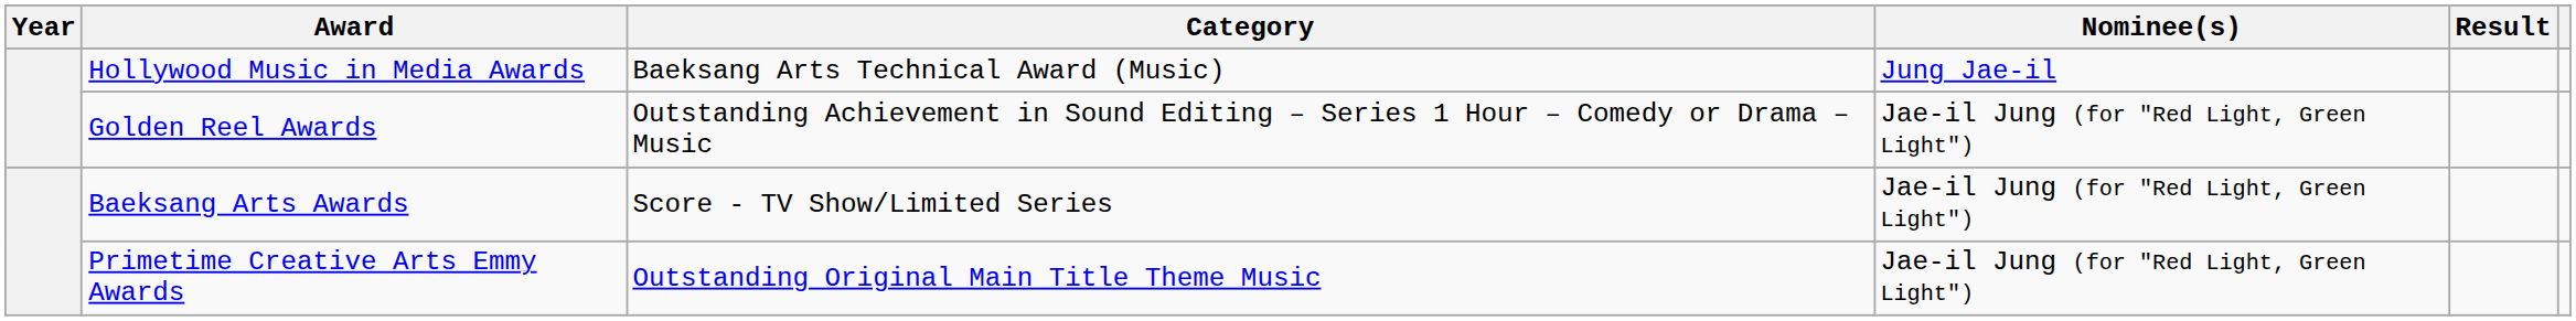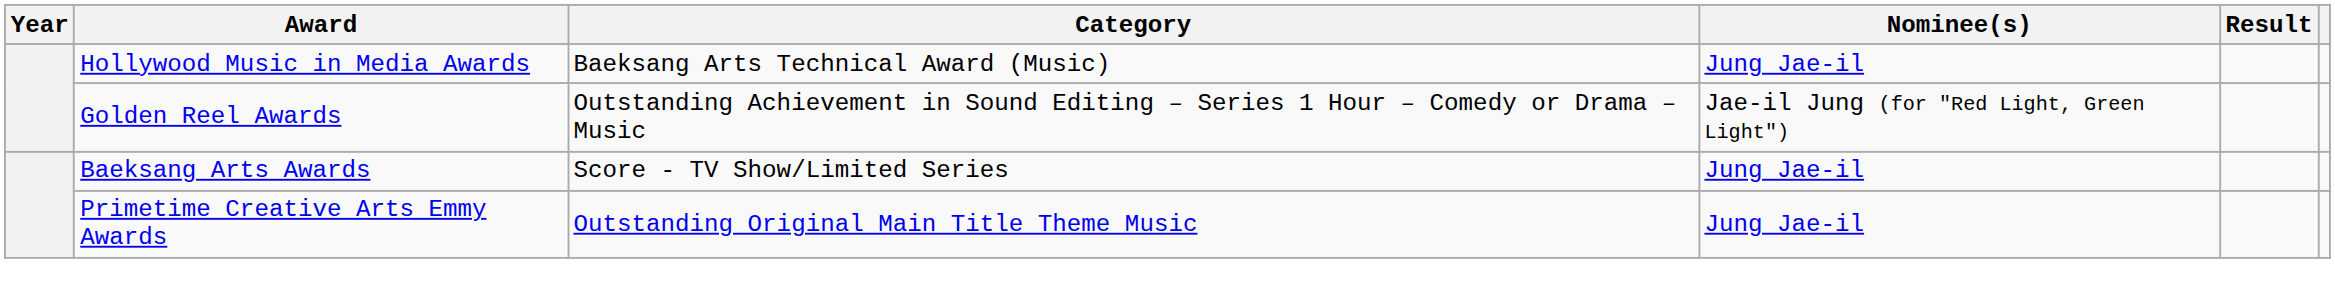 <table class="wikitable sortable plainrowheaders">
 <tr>
 <th scope="col">Year</th>
 <th scope="col">Award</th>
 <th scope="col">Category</th>
 <th scope="col">Nominee(s)</th>
 <th scope="col" class="unsortable">Result</th>
 <th scope="col" class="unsortable"></th>
 </tr>
 <tr>
 <th rowspan="2"></th>
 <td><a href='#'>Hollywood Music in Media Awards</a></td>
 <td>Baeksang Arts Technical Award (Music)</td>
 <td><a href='#'>Jung Jae-il</a></td>
 <td></td>
 <td style="text-align:center;"></td>
 </tr>
 <tr>
 <td><a href='#'>Golden Reel Awards</a></td>
 <td>Outstanding Achievement in Sound Editing – Series 1 Hour – Comedy or Drama – Music</td>
 <td>Jae-il Jung <small>(for "Red Light, Green Light")</small></td>
 <td></td>
 <td style="text-align:center;"><br></td>
 </tr>
 <tr>
 <th rowspan="2"></th>
 <td><a href='#'>Baeksang Arts Awards</a></td>
 <td>Score - TV Show/Limited Series</td>
-<td>Jae-il Jung <small>(for "Red Light, Green Light")</small></td>
+<td><a href='#'>Jung Jae-il</a></td>
 <td></td>
 <td style="text-align:center;"><br></td>
 </tr>
 <tr>
 <td><a href='#'>Primetime Creative Arts Emmy Awards</a></td>
 <td><a href='#'>Outstanding Original Main Title Theme Music</a></td>
-<td>Jae-il Jung <small>(for "Red Light, Green Light")</small></td>
+<td><a href='#'>Jung Jae-il</a></td>
 <td></td>
 <td style="text-align:center;"></td>
 </tr>
 </table>
